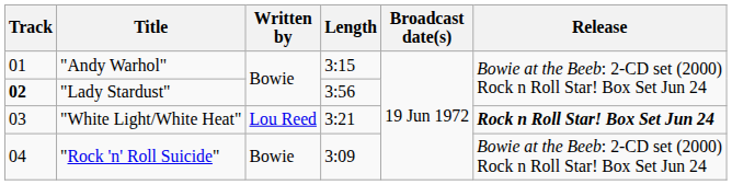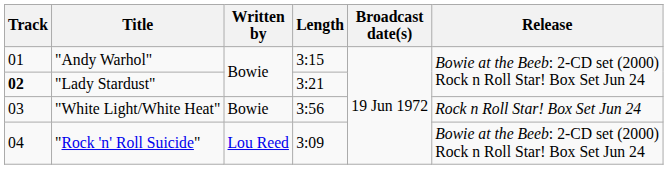 <table class="wikitable">
 <tr>
 <th>Track</th>
 <th>Title</th>
 <th>Written<br> by</th>
 <th>Length</th>
 <th>Broadcast<br> date(s)</th>
 <th>Release</th>
 </tr>
 <tr>
 <td>01</td>
 <td>"Andy Warhol"</td>
 <td rowspan="2">Bowie</td>
 <td>3:15</td>
 <td rowspan="4">19 Jun 1972</td>
 <td rowspan="2"><em>Bowie at the Beeb</em>: 2-CD set (2000)<br>Rock n Roll Star! Box Set Jun 24</td>
 </tr>
 <tr>
 <td><strong>02</strong></td>
 <td>"Lady Stardust"</td>
-<td>3:56</td>
+<td>3:21</td>
 </tr>
 <tr>
 <td>03</td>
 <td>"White Light/White Heat"</td>
-<td><a href='#'>Lou Reed</a></td>
-<td>3:21</td>
-<td><strong><em>Rock n Roll Star! Box Set Jun 24</em></strong></td>
+<td>Bowie</td>
+<td>3:56</td>
+<td><em>Rock n Roll Star! Box Set Jun 24</em></td>
 </tr>
 <tr>
 <td>04</td>
 <td>"<a href='#'>Rock 'n' Roll Suicide</a>"</td>
-<td>Bowie</td>
+<td><a href='#'>Lou Reed</a></td>
 <td>3:09</td>
 <td><em>Bowie at the Beeb</em>: 2-CD set (2000)<br>Rock n Roll Star! Box Set Jun 24</td>
 </tr>
 </table>
